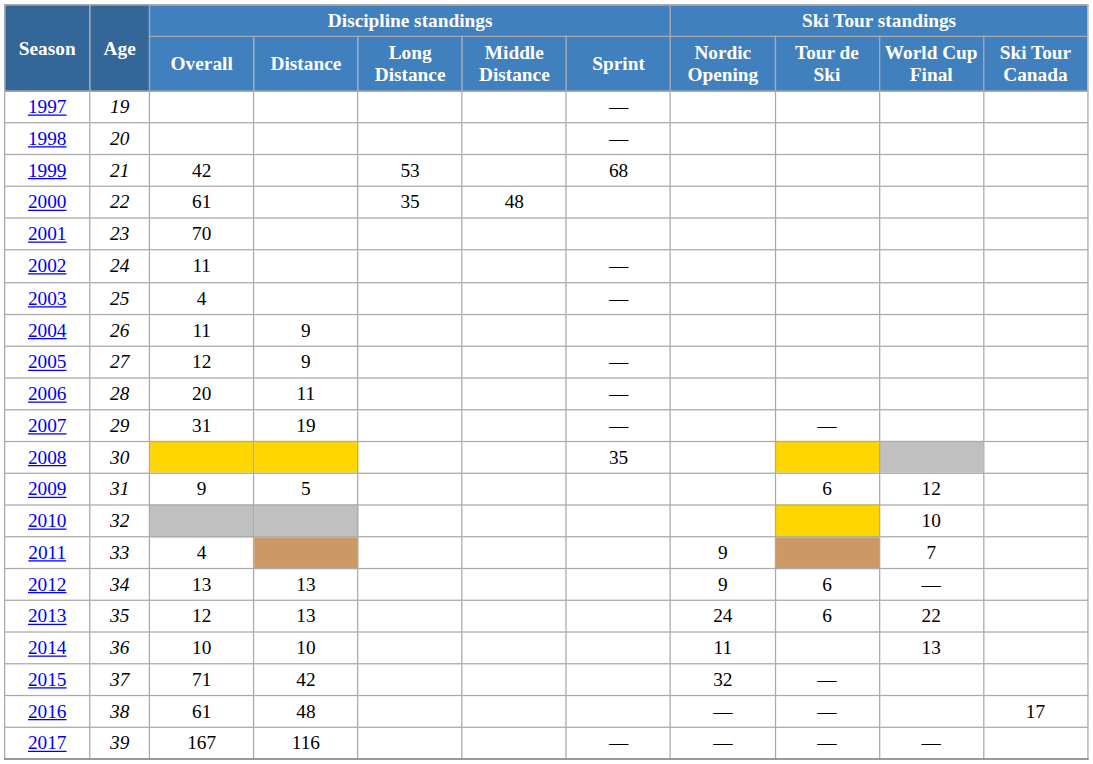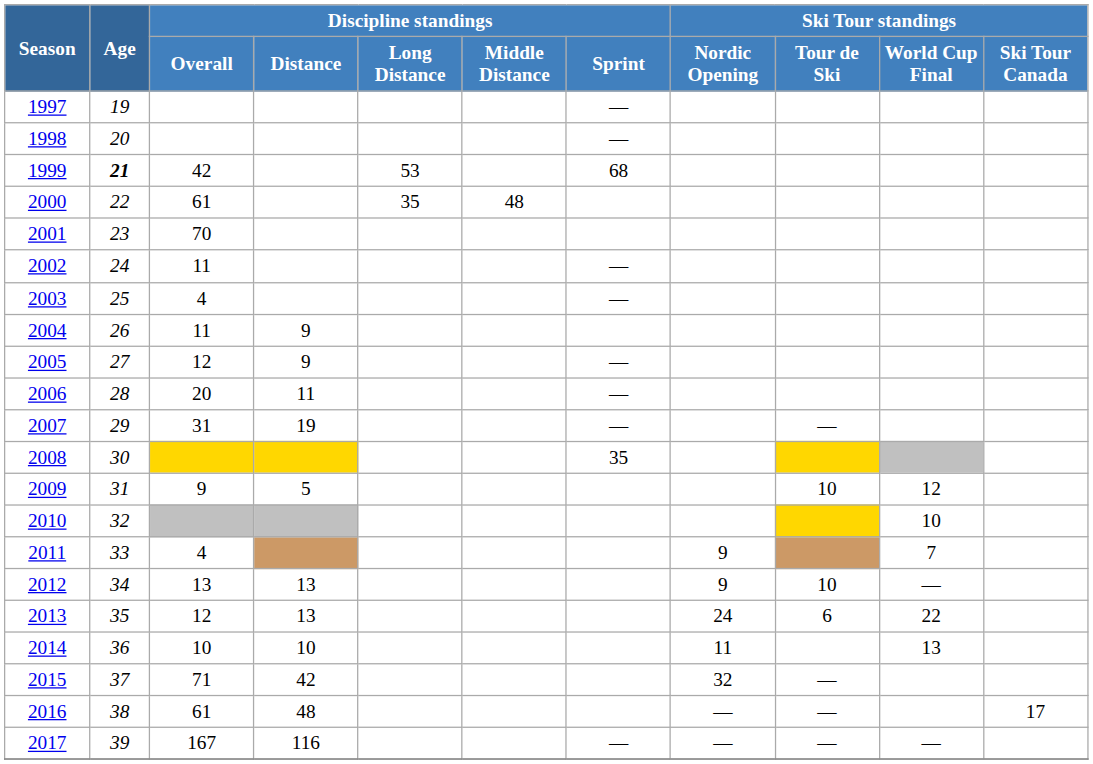 <table class="wikitable" style="font-size:95%; text-align:center; border:grey solid 1px; border-collapse:collapse; background:#ffffff;">
 <tr>
 <th style="background-color:#369; color:white; width:60px;" rowspan="2"> Season </th>
 <th style="background-color:#369; color:white; width:40px;" rowspan="2"> Age </th>
 <th style="background-color:#4180be; color:white;" colspan="5">Discipline standings</th>
 <th style="background-color:#4180be; color:white;" colspan="4">Ski Tour standings</th>
 </tr>
 <tr>
 <th style="background-color:#4180be; color:white; width:75px;">Overall</th>
 <th style="background-color:#4180be; color:white; width:75px;">Distance</th>
 <th style="background-color:#4180be; color:white; width:75px;">Long Distance</th>
 <th style="background-color:#4180be; color:white; width:75px;">Middle Distance</th>
 <th style="background-color:#4180be; color:white; width:75px;">Sprint</th>
 <th style="background-color:#4180be; color:white; width:75px;">Nordic<br>Opening</th>
 <th style="background-color:#4180be; color:white; width:75px;">Tour de<br>Ski</th>
 <th style="background-color:#4180be; color:white; width:75px;">World Cup<br>Final</th>
 <th style="background-color:#4180be; color:white; width:75px;">Ski Tour<br>Canada</th>
 </tr>
 <tr>
 <td><a href='#'>1997</a></td>
 <td><em>19</em></td>
 <td></td>
 <td></td>
 <td></td>
 <td></td>
 <td>—</td>
 <td></td>
 <td></td>
 <td></td>
 <td></td>
 </tr>
 <tr>
 <td><a href='#'>1998</a></td>
 <td><em>20</em></td>
 <td></td>
 <td></td>
 <td></td>
 <td></td>
 <td>—</td>
 <td></td>
 <td></td>
 <td></td>
 <td></td>
 </tr>
 <tr>
 <td><a href='#'>1999</a></td>
-<td><em>21</em></td>
+<td><strong><em>21</em></strong></td>
 <td>42</td>
 <td></td>
 <td>53</td>
 <td></td>
 <td>68</td>
 <td></td>
 <td></td>
 <td></td>
 <td></td>
 </tr>
 <tr>
 <td><a href='#'>2000</a></td>
 <td><em>22</em></td>
 <td>61</td>
 <td></td>
 <td>35</td>
 <td>48</td>
 <td></td>
 <td></td>
 <td></td>
 <td></td>
 <td></td>
 </tr>
 <tr>
 <td><a href='#'>2001</a></td>
 <td><em>23</em></td>
 <td>70</td>
 <td></td>
 <td></td>
 <td></td>
 <td></td>
 <td></td>
 <td></td>
 <td></td>
 <td></td>
 </tr>
 <tr>
 <td><a href='#'>2002</a></td>
 <td><em>24</em></td>
 <td>11</td>
 <td></td>
 <td></td>
 <td></td>
 <td>—</td>
 <td></td>
 <td></td>
 <td></td>
 <td></td>
 </tr>
 <tr>
 <td><a href='#'>2003</a></td>
 <td><em>25</em></td>
 <td>4</td>
 <td></td>
 <td></td>
 <td></td>
 <td>—</td>
 <td></td>
 <td></td>
 <td></td>
 <td></td>
 </tr>
 <tr>
 <td><a href='#'>2004</a></td>
 <td><em>26</em></td>
 <td>11</td>
 <td>9</td>
 <td></td>
 <td></td>
 <td></td>
 <td></td>
 <td></td>
 <td></td>
 <td></td>
 </tr>
 <tr>
 <td><a href='#'>2005</a></td>
 <td><em>27</em></td>
 <td>12</td>
 <td>9</td>
 <td></td>
 <td></td>
 <td>—</td>
 <td></td>
 <td></td>
 <td></td>
 <td></td>
 </tr>
 <tr>
 <td><a href='#'>2006</a></td>
 <td><em>28</em></td>
 <td>20</td>
 <td>11</td>
 <td></td>
 <td></td>
 <td>—</td>
 <td></td>
 <td></td>
 <td></td>
 <td></td>
 </tr>
 <tr>
 <td><a href='#'>2007</a></td>
 <td><em>29</em></td>
 <td>31</td>
 <td>19</td>
 <td></td>
 <td></td>
 <td>—</td>
 <td></td>
 <td>—</td>
 <td></td>
 <td></td>
 </tr>
 <tr>
 <td><a href='#'>2008</a></td>
 <td><em>30</em></td>
 <td style="background:gold;"></td>
 <td style="background:gold;"></td>
 <td></td>
 <td></td>
 <td>35</td>
 <td></td>
 <td style="background:gold;"></td>
 <td style="background:silver;"></td>
 <td></td>
 </tr>
 <tr>
 <td><a href='#'>2009</a></td>
 <td><em>31</em></td>
 <td>9</td>
 <td>5</td>
 <td></td>
 <td></td>
 <td></td>
 <td></td>
-<td>6</td>
+<td>10</td>
 <td>12</td>
 <td></td>
 </tr>
 <tr>
 <td><a href='#'>2010</a></td>
 <td><em>32</em></td>
 <td style="background:silver;"></td>
 <td style="background:silver;"></td>
 <td></td>
 <td></td>
 <td></td>
 <td></td>
 <td style="background:gold;"></td>
 <td>10</td>
 <td></td>
 </tr>
 <tr>
 <td><a href='#'>2011</a></td>
 <td><em>33</em></td>
 <td>4</td>
 <td style="background:#c96;"></td>
 <td></td>
 <td></td>
 <td></td>
 <td>9</td>
 <td style="background:#c96;"></td>
 <td>7</td>
 <td></td>
 </tr>
 <tr>
 <td><a href='#'>2012</a></td>
 <td><em>34</em></td>
 <td>13</td>
 <td>13</td>
 <td></td>
 <td></td>
 <td></td>
 <td>9</td>
-<td>6</td>
+<td>10</td>
 <td>—</td>
 <td></td>
 </tr>
 <tr>
 <td><a href='#'>2013</a></td>
 <td><em>35</em></td>
 <td>12</td>
 <td>13</td>
 <td></td>
 <td></td>
 <td></td>
 <td>24</td>
 <td>6</td>
 <td>22</td>
 <td></td>
 </tr>
 <tr>
 <td><a href='#'>2014</a></td>
 <td><em>36</em></td>
 <td>10</td>
 <td>10</td>
 <td></td>
 <td></td>
 <td></td>
 <td>11</td>
 <td></td>
 <td>13</td>
 <td></td>
 </tr>
 <tr>
 <td><a href='#'>2015</a></td>
 <td><em>37</em></td>
 <td>71</td>
 <td>42</td>
 <td></td>
 <td></td>
 <td></td>
 <td>32</td>
 <td>—</td>
 <td></td>
 <td></td>
 </tr>
 <tr>
 <td><a href='#'>2016</a></td>
 <td><em>38</em></td>
 <td>61</td>
 <td>48</td>
 <td></td>
 <td></td>
 <td></td>
 <td>—</td>
 <td>—</td>
 <td></td>
 <td>17</td>
 </tr>
 <tr>
 <td><a href='#'>2017</a></td>
 <td><em>39</em></td>
 <td>167</td>
 <td>116</td>
 <td></td>
 <td></td>
 <td>—</td>
 <td>—</td>
 <td>—</td>
 <td>—</td>
 <td></td>
 </tr>
 <tr>
 </tr>
 </table>
